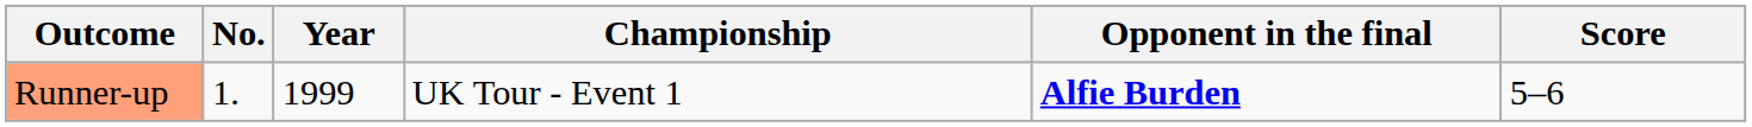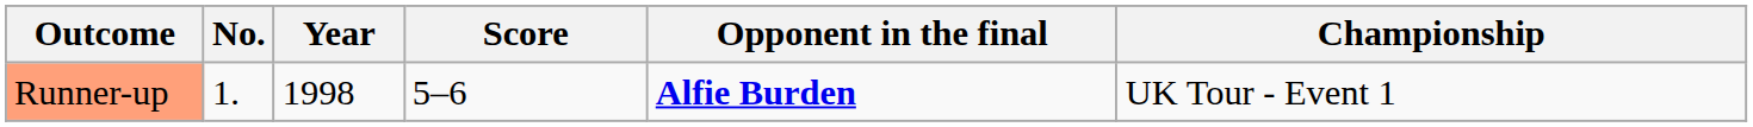 <table class="sortable wikitable">
 <tr>
 <th width="80">Outcome</th>
 <th width="20">No.</th>
 <th width="50">Year</th>
+<th style="width:100px;">Score</th>
+<th style="width:200px;">Opponent in the final</th>
 <th style="width:270px;">Championship</th>
-<th style="width:200px;">Opponent in the final</th>
-<th style="width:100px;">Score</th>
 </tr>
 <tr>
 <td style="background:#ffa07a">Runner-up</td>
 <td>1.</td>
-<td>1999</td>
+<td>1998</td>
+<td>5–6</td>
+<td><strong> <a href='#'>Alfie Burden</a></strong></td>
 <td>UK Tour - Event 1</td>
-<td><strong> <a href='#'>Alfie Burden</a></strong></td>
-<td>5–6</td>
 </tr>
 </table>
